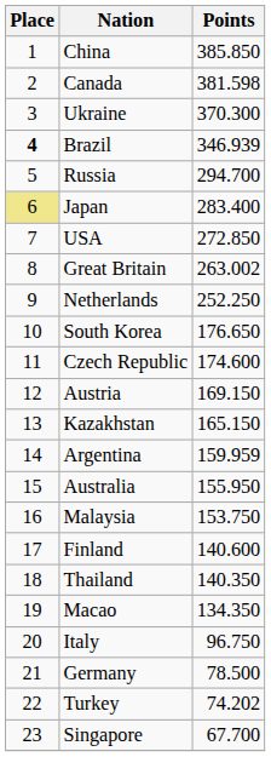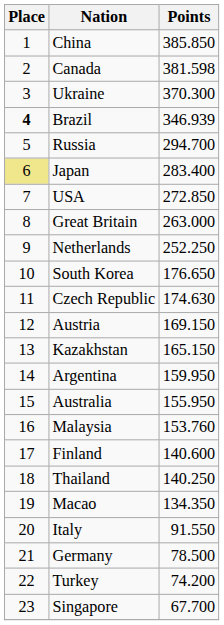 <table class=wikitable>
 <tr>
 <th>Place</th>
 <th>Nation</th>
 <th>Points</th>
 </tr>
 <tr>
 <td align=center>1</td>
 <td> China</td>
 <td align=right>385.850</td>
 </tr>
 <tr>
 <td align=center>2</td>
 <td> Canada</td>
 <td align=right>381.598</td>
 </tr>
 <tr>
 <td align=center>3</td>
 <td> Ukraine</td>
 <td align=right>370.300</td>
 </tr>
 <tr>
 <td align=center><strong>4</strong></td>
 <td> Brazil</td>
 <td align=right>346.939</td>
 </tr>
 <tr>
 <td align=center>5</td>
 <td> Russia</td>
 <td align=right>294.700</td>
 </tr>
 <tr>
 <td align=center style="background: khaki;">6</td>
 <td> Japan</td>
 <td align=right>283.400</td>
 </tr>
 <tr>
 <td align=center>7</td>
 <td> USA</td>
 <td align=right>272.850</td>
 </tr>
 <tr>
 <td align=center>8</td>
 <td> Great Britain</td>
-<td align=right>263.002</td>
+<td align=right>263.000</td>
 </tr>
 <tr>
 <td align=center>9</td>
 <td> Netherlands</td>
 <td align=right>252.250</td>
 </tr>
 <tr>
 <td align=center>10</td>
 <td> South Korea</td>
 <td align=right>176.650</td>
 </tr>
 <tr>
 <td align=center>11</td>
 <td> Czech Republic</td>
-<td align=right>174.600</td>
+<td align=right>174.630</td>
 </tr>
 <tr>
 <td align=center>12</td>
 <td> Austria</td>
 <td align=right>169.150</td>
 </tr>
 <tr>
 <td align=center>13</td>
 <td> Kazakhstan</td>
 <td align=right>165.150</td>
 </tr>
 <tr>
 <td align=center>14</td>
 <td> Argentina</td>
-<td align=right>159.959</td>
+<td align=right>159.950</td>
 </tr>
 <tr>
 <td align=center>15</td>
 <td> Australia</td>
 <td align=right>155.950</td>
 </tr>
 <tr>
 <td align=center>16</td>
 <td> Malaysia</td>
-<td align=right>153.750</td>
+<td align=right>153.760</td>
 </tr>
 <tr>
 <td align=center>17</td>
 <td> Finland</td>
 <td align=right>140.600</td>
 </tr>
 <tr>
 <td align=center>18</td>
 <td> Thailand</td>
-<td align=right>140.350</td>
+<td align=right>140.250</td>
 </tr>
 <tr>
 <td align=center>19</td>
 <td> Macao</td>
 <td align=right>134.350</td>
 </tr>
 <tr>
 <td align=center>20</td>
 <td> Italy</td>
-<td align=right>96.750</td>
+<td align=right>91.550</td>
 </tr>
 <tr>
 <td align=center>21</td>
 <td> Germany</td>
 <td align=right>78.500</td>
 </tr>
 <tr>
 <td align=center>22</td>
 <td> Turkey</td>
-<td align=right>74.202</td>
+<td align=right>74.200</td>
 </tr>
 <tr>
 <td align=center>23</td>
 <td> Singapore</td>
 <td align=right>67.700</td>
 </tr>
 <tr>
 </tr>
 </table>
